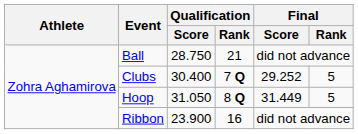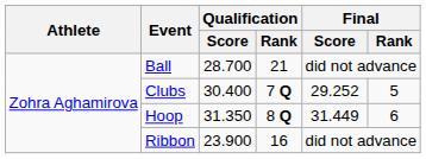 <table class=wikitable style=font-size:90%;text-align:center>
 <tr>
 <th rowspan=2>Athlete</th>
 <th rowspan=2>Event</th>
 <th colspan=2>Qualification</th>
 <th colspan=2>Final</th>
 </tr>
 <tr style=font-size:95%>
 <th>Score</th>
 <th>Rank</th>
 <th>Score</th>
 <th>Rank</th>
 </tr>
 <tr>
 <td align=left rowspan=4><a href='#'>Zohra Aghamirova</a></td>
 <td align=left><a href='#'>Ball</a></td>
-<td>28.750</td>
+<td>28.700</td>
 <td>21</td>
 <td colspan=2>did not advance</td>
 </tr>
 <tr>
 <td align=left><a href='#'>Clubs</a></td>
 <td>30.400</td>
 <td>7 <strong>Q</strong></td>
 <td>29.252</td>
 <td>5</td>
 </tr>
 <tr>
 <td align=left><a href='#'>Hoop</a></td>
-<td>31.050</td>
+<td>31.350</td>
 <td>8 <strong>Q</strong></td>
 <td>31.449</td>
-<td>5</td>
+<td>6</td>
 </tr>
 <tr>
 <td align=left><a href='#'>Ribbon</a></td>
 <td>23.900</td>
 <td>16</td>
 <td colspan=2>did not advance</td>
 </tr>
 </table>
